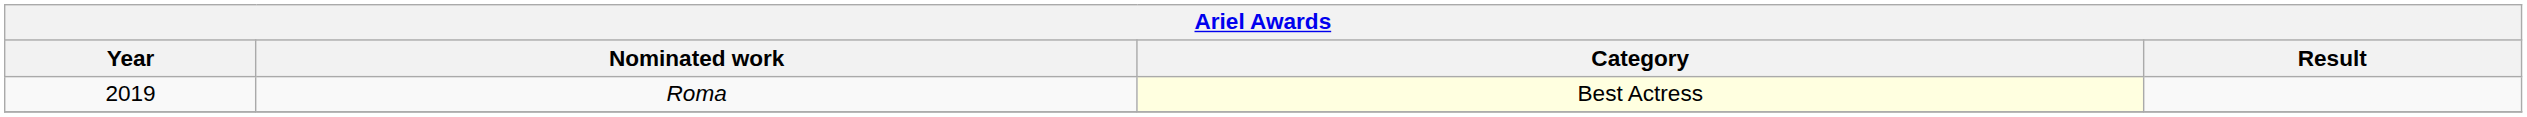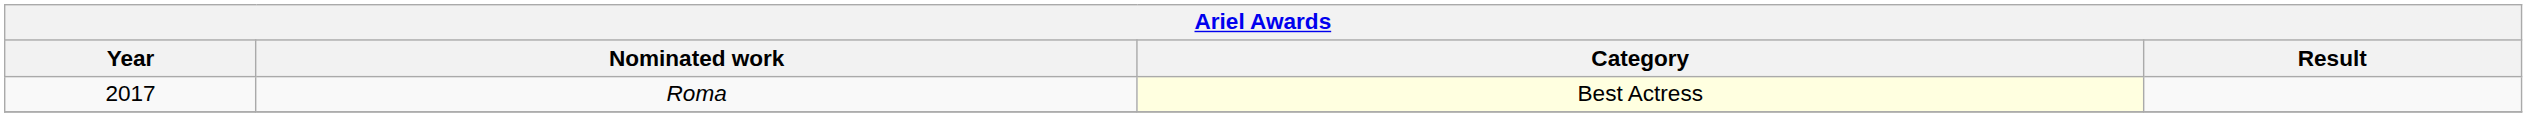 <table style="width:90%;" class="wikitable">
 <tr>
 <th colspan="4" style="text-align:center;"><a href='#'>Ariel Awards</a></th>
 </tr>
 <tr>
 <th style="width:10%;">Year</th>
 <th style="width:35%;">Nominated work</th>
 <th style="width:40%;">Category</th>
 <th style="width:15%;">Result</th>
 </tr>
 <tr>
-<td style="text-align:center;">2019</td>
+<td style="text-align:center;">2017</td>
 <td style="text-align:center;"><em>Roma</em></td>
 <td style="background: lightyellow; text-align:center;">Best Actress</td>
 <td></td>
 </tr>
 <tr>
 </tr>
 </table>
